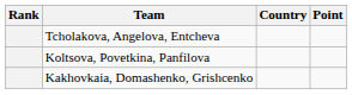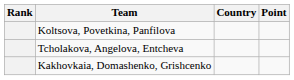 <table class="wikitable sortable">
 <tr>
 <th>Rank</th>
 <th>Team</th>
 <th>Country</th>
 <th>Point</th>
 </tr>
 <tr>
 <th></th>
-<td>Tcholakova, Angelova, Entcheva</td>
+<td>Koltsova, Povetkina, Panfilova</td>
 <td></td>
 <td></td>
 </tr>
 <tr>
 <th></th>
-<td>Koltsova, Povetkina, Panfilova</td>
+<td>Tcholakova, Angelova, Entcheva</td>
 <td></td>
 <td></td>
 </tr>
 <tr>
 <th></th>
 <td>Kakhovkaia, Domashenko, Grishcenko</td>
 <td></td>
 <td></td>
 </tr>
 </table>
